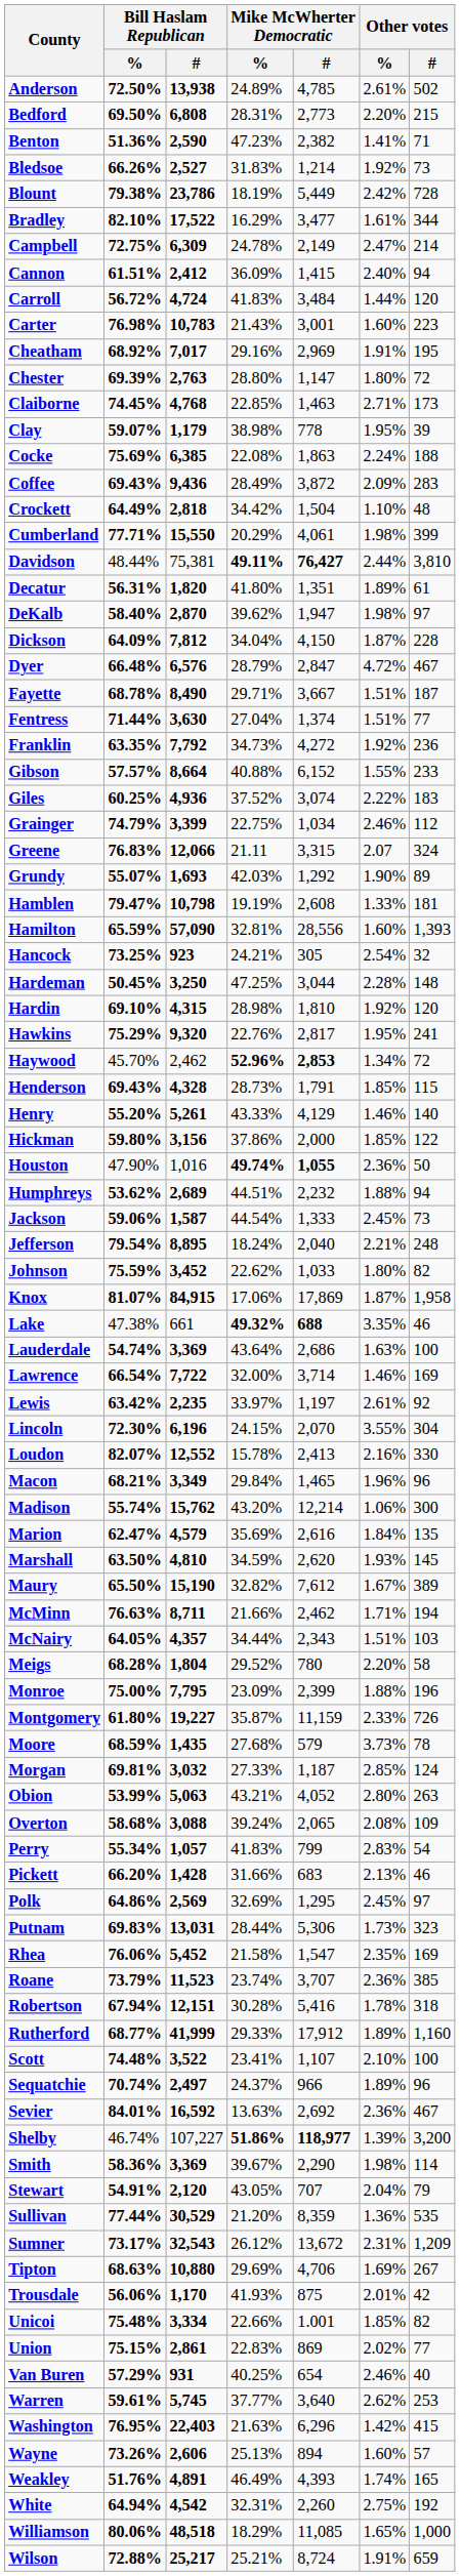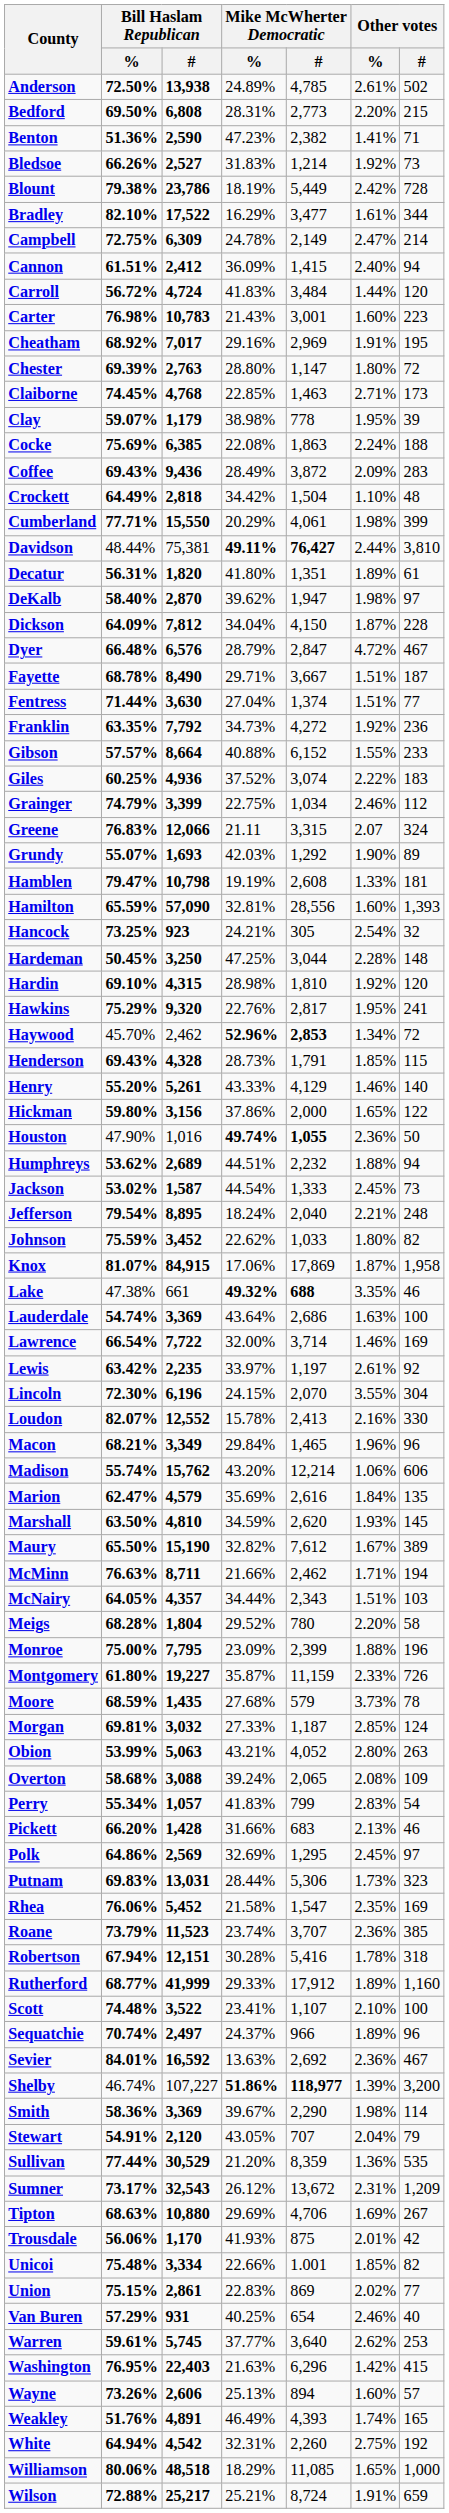 <table class="wikitable sortable">
 <tr>
 <th rowspan="2" colspan="1" style="text-align:center">County</th>
 <th colspan="2" style="text-align: center;" >Bill Haslam<br><em>Republican</em></th>
 <th colspan="2" style="text-align: center;" >Mike McWherter<br><em>Democratic</em></th>
 <th colspan="2" style="text-align: center;">Other votes</th>
 </tr>
 <tr>
 <th colspan="1" style="text-align: center;" >%</th>
 <th colspan="1" style="text-align: center;" >#</th>
 <th colspan="1" style="text-align: center;" >%</th>
 <th colspan="1" style="text-align: center;" >#</th>
 <th colspan="1" style="text-align: center;">%</th>
 <th colspan="1" style="text-align: center;">#</th>
 </tr>
 <tr>
 <td><strong><a href='#'>Anderson</a></strong></td>
 <td><strong>72.50%</strong></td>
 <td><strong>13,938</strong></td>
 <td>24.89%</td>
 <td>4,785</td>
 <td>2.61%</td>
 <td>502</td>
 </tr>
 <tr>
 <td><strong><a href='#'>Bedford</a></strong></td>
 <td><strong>69.50%</strong></td>
 <td><strong>6,808</strong></td>
 <td>28.31%</td>
 <td>2,773</td>
 <td>2.20%</td>
 <td>215</td>
 </tr>
 <tr>
 <td><strong><a href='#'>Benton</a></strong></td>
 <td><strong>51.36%</strong></td>
 <td><strong>2,590</strong></td>
 <td>47.23%</td>
 <td>2,382</td>
 <td>1.41%</td>
 <td>71</td>
 </tr>
 <tr>
 <td><strong><a href='#'>Bledsoe</a></strong></td>
 <td><strong>66.26%</strong></td>
 <td><strong>2,527</strong></td>
 <td>31.83%</td>
 <td>1,214</td>
 <td>1.92%</td>
 <td>73</td>
 </tr>
 <tr>
 <td><strong><a href='#'>Blount</a></strong></td>
 <td><strong>79.38%</strong></td>
 <td><strong>23,786</strong></td>
 <td>18.19%</td>
 <td>5,449</td>
 <td>2.42%</td>
 <td>728</td>
 </tr>
 <tr>
 <td><strong><a href='#'>Bradley</a></strong></td>
 <td><strong>82.10%</strong></td>
 <td><strong>17,522</strong></td>
 <td>16.29%</td>
 <td>3,477</td>
 <td>1.61%</td>
 <td>344</td>
 </tr>
 <tr>
 <td><strong><a href='#'>Campbell</a></strong></td>
 <td><strong>72.75%</strong></td>
 <td><strong>6,309</strong></td>
 <td>24.78%</td>
 <td>2,149</td>
 <td>2.47%</td>
 <td>214</td>
 </tr>
 <tr>
 <td><strong><a href='#'>Cannon</a></strong></td>
 <td><strong>61.51%</strong></td>
 <td><strong>2,412</strong></td>
 <td>36.09%</td>
 <td>1,415</td>
 <td>2.40%</td>
 <td>94</td>
 </tr>
 <tr>
 <td><strong><a href='#'>Carroll</a></strong></td>
 <td><strong>56.72%</strong></td>
 <td><strong>4,724</strong></td>
 <td>41.83%</td>
 <td>3,484</td>
 <td>1.44%</td>
 <td>120</td>
 </tr>
 <tr>
 <td><strong><a href='#'>Carter</a></strong></td>
 <td><strong>76.98%</strong></td>
 <td><strong>10,783</strong></td>
 <td>21.43%</td>
 <td>3,001</td>
 <td>1.60%</td>
 <td>223</td>
 </tr>
 <tr>
 <td><strong><a href='#'>Cheatham</a></strong></td>
 <td><strong>68.92%</strong></td>
 <td><strong>7,017</strong></td>
 <td>29.16%</td>
 <td>2,969</td>
 <td>1.91%</td>
 <td>195</td>
 </tr>
 <tr>
 <td><strong><a href='#'>Chester</a></strong></td>
 <td><strong>69.39%</strong></td>
 <td><strong>2,763</strong></td>
 <td>28.80%</td>
 <td>1,147</td>
 <td>1.80%</td>
 <td>72</td>
 </tr>
 <tr>
 <td><strong><a href='#'>Claiborne</a></strong></td>
 <td><strong>74.45%</strong></td>
 <td><strong>4,768</strong></td>
 <td>22.85%</td>
 <td>1,463</td>
 <td>2.71%</td>
 <td>173</td>
 </tr>
 <tr>
 <td><strong><a href='#'>Clay</a></strong></td>
 <td><strong>59.07%</strong></td>
 <td><strong>1,179</strong></td>
 <td>38.98%</td>
 <td>778</td>
 <td>1.95%</td>
 <td>39</td>
 </tr>
 <tr>
 <td><strong><a href='#'>Cocke</a></strong></td>
 <td><strong>75.69%</strong></td>
 <td><strong>6,385</strong></td>
 <td>22.08%</td>
 <td>1,863</td>
 <td>2.24%</td>
 <td>188</td>
 </tr>
 <tr>
 <td><strong><a href='#'>Coffee</a></strong></td>
 <td><strong>69.43%</strong></td>
 <td><strong>9,436</strong></td>
 <td>28.49%</td>
 <td>3,872</td>
 <td>2.09%</td>
 <td>283</td>
 </tr>
 <tr>
 <td><strong><a href='#'>Crockett</a></strong></td>
 <td><strong>64.49%</strong></td>
 <td><strong>2,818</strong></td>
 <td>34.42%</td>
 <td>1,504</td>
 <td>1.10%</td>
 <td>48</td>
 </tr>
 <tr>
 <td><strong><a href='#'>Cumberland</a></strong></td>
 <td><strong>77.71%</strong></td>
 <td><strong>15,550</strong></td>
 <td>20.29%</td>
 <td>4,061</td>
 <td>1.98%</td>
 <td>399</td>
 </tr>
 <tr>
 <td><strong><a href='#'>Davidson</a></strong></td>
 <td>48.44%</td>
 <td>75,381</td>
 <td><strong>49.11%</strong></td>
 <td><strong>76,427</strong></td>
 <td>2.44%</td>
 <td>3,810</td>
 </tr>
 <tr>
 <td><strong><a href='#'>Decatur</a></strong></td>
 <td><strong>56.31%</strong></td>
 <td><strong>1,820</strong></td>
 <td>41.80%</td>
 <td>1,351</td>
 <td>1.89%</td>
 <td>61</td>
 </tr>
 <tr>
 <td><strong><a href='#'>DeKalb</a></strong></td>
 <td><strong>58.40%</strong></td>
 <td><strong>2,870</strong></td>
 <td>39.62%</td>
 <td>1,947</td>
 <td>1.98%</td>
 <td>97</td>
 </tr>
 <tr>
 <td><strong><a href='#'>Dickson</a></strong></td>
 <td><strong>64.09%</strong></td>
 <td><strong>7,812</strong></td>
 <td>34.04%</td>
 <td>4,150</td>
 <td>1.87%</td>
 <td>228</td>
 </tr>
 <tr>
 <td><strong><a href='#'>Dyer</a></strong></td>
 <td><strong>66.48%</strong></td>
 <td><strong>6,576</strong></td>
 <td>28.79%</td>
 <td>2,847</td>
 <td>4.72%</td>
 <td>467</td>
 </tr>
 <tr>
 <td><strong><a href='#'>Fayette</a></strong></td>
 <td><strong>68.78%</strong></td>
 <td><strong>8,490</strong></td>
 <td>29.71%</td>
 <td>3,667</td>
 <td>1.51%</td>
 <td>187</td>
 </tr>
 <tr>
 <td><strong><a href='#'>Fentress</a></strong></td>
 <td><strong>71.44%</strong></td>
 <td><strong>3,630</strong></td>
 <td>27.04%</td>
 <td>1,374</td>
 <td>1.51%</td>
 <td>77</td>
 </tr>
 <tr>
 <td><strong><a href='#'>Franklin</a></strong></td>
 <td><strong>63.35%</strong></td>
 <td><strong>7,792</strong></td>
 <td>34.73%</td>
 <td>4,272</td>
 <td>1.92%</td>
 <td>236</td>
 </tr>
 <tr>
 <td><strong><a href='#'>Gibson</a></strong></td>
 <td><strong>57.57%</strong></td>
 <td><strong>8,664</strong></td>
 <td>40.88%</td>
 <td>6,152</td>
 <td>1.55%</td>
 <td>233</td>
 </tr>
 <tr>
 <td><strong><a href='#'>Giles</a></strong></td>
 <td><strong>60.25%</strong></td>
 <td><strong>4,936</strong></td>
 <td>37.52%</td>
 <td>3,074</td>
 <td>2.22%</td>
 <td>183</td>
 </tr>
 <tr>
 <td><strong><a href='#'>Grainger</a></strong></td>
 <td><strong>74.79%</strong></td>
 <td><strong>3,399</strong></td>
 <td>22.75%</td>
 <td>1,034</td>
 <td>2.46%</td>
 <td>112</td>
 </tr>
 <tr>
 <td><strong><a href='#'>Greene</a></strong></td>
 <td><strong>76.83%</strong></td>
 <td><strong>12,066</strong></td>
 <td>21.11</td>
 <td>3,315</td>
 <td>2.07</td>
 <td>324</td>
 </tr>
 <tr>
 <td><strong><a href='#'>Grundy</a></strong></td>
 <td><strong>55.07%</strong></td>
 <td><strong>1,693</strong></td>
 <td>42.03%</td>
 <td>1,292</td>
 <td>1.90%</td>
 <td>89</td>
 </tr>
 <tr>
 <td><strong><a href='#'>Hamblen</a></strong></td>
 <td><strong>79.47%</strong></td>
 <td><strong>10,798</strong></td>
 <td>19.19%</td>
 <td>2,608</td>
 <td>1.33%</td>
 <td>181</td>
 </tr>
 <tr>
 <td><strong><a href='#'>Hamilton</a></strong></td>
 <td><strong>65.59%</strong></td>
 <td><strong>57,090</strong></td>
 <td>32.81%</td>
 <td>28,556</td>
 <td>1.60%</td>
 <td>1,393</td>
 </tr>
 <tr>
 <td><strong><a href='#'>Hancock</a></strong></td>
 <td><strong>73.25%</strong></td>
 <td><strong>923</strong></td>
 <td>24.21%</td>
 <td>305</td>
 <td>2.54%</td>
 <td>32</td>
 </tr>
 <tr>
 <td><strong><a href='#'>Hardeman</a></strong></td>
 <td><strong>50.45%</strong></td>
 <td><strong>3,250</strong></td>
 <td>47.25%</td>
 <td>3,044</td>
 <td>2.28%</td>
 <td>148</td>
 </tr>
 <tr>
 <td><strong><a href='#'>Hardin</a></strong></td>
 <td><strong>69.10%</strong></td>
 <td><strong>4,315</strong></td>
 <td>28.98%</td>
 <td>1,810</td>
 <td>1.92%</td>
 <td>120</td>
 </tr>
 <tr>
 <td><strong><a href='#'>Hawkins</a></strong></td>
 <td><strong>75.29%</strong></td>
 <td><strong>9,320</strong></td>
 <td>22.76%</td>
 <td>2,817</td>
 <td>1.95%</td>
 <td>241</td>
 </tr>
 <tr>
 <td><strong><a href='#'>Haywood</a></strong></td>
 <td>45.70%</td>
 <td>2,462</td>
 <td><strong>52.96%</strong></td>
 <td><strong>2,853</strong></td>
 <td>1.34%</td>
 <td>72</td>
 </tr>
 <tr>
 <td><strong><a href='#'>Henderson</a></strong></td>
 <td><strong>69.43%</strong></td>
 <td><strong>4,328</strong></td>
 <td>28.73%</td>
 <td>1,791</td>
 <td>1.85%</td>
 <td>115</td>
 </tr>
 <tr>
 <td><strong><a href='#'>Henry</a></strong></td>
 <td><strong>55.20%</strong></td>
 <td><strong>5,261</strong></td>
 <td>43.33%</td>
 <td>4,129</td>
 <td>1.46%</td>
 <td>140</td>
 </tr>
 <tr>
 <td><strong><a href='#'>Hickman</a></strong></td>
 <td><strong>59.80%</strong></td>
 <td><strong>3,156</strong></td>
 <td>37.86%</td>
 <td>2,000</td>
-<td>1.85%</td>
+<td>1.65%</td>
 <td>122</td>
 </tr>
 <tr>
 <td><strong><a href='#'>Houston</a></strong></td>
 <td>47.90%</td>
 <td>1,016</td>
 <td><strong>49.74%</strong></td>
 <td><strong>1,055</strong></td>
 <td>2.36%</td>
 <td>50</td>
 </tr>
 <tr>
 <td><strong><a href='#'>Humphreys</a></strong></td>
 <td><strong>53.62%</strong></td>
 <td><strong>2,689</strong></td>
 <td>44.51%</td>
 <td>2,232</td>
 <td>1.88%</td>
 <td>94</td>
 </tr>
 <tr>
 <td><strong><a href='#'>Jackson</a></strong></td>
-<td><strong>59.06%</strong></td>
+<td><strong>53.02%</strong></td>
 <td><strong>1,587</strong></td>
 <td>44.54%</td>
 <td>1,333</td>
 <td>2.45%</td>
 <td>73</td>
 </tr>
 <tr>
 <td><strong><a href='#'>Jefferson</a></strong></td>
 <td><strong>79.54%</strong></td>
 <td><strong>8,895</strong></td>
 <td>18.24%</td>
 <td>2,040</td>
 <td>2.21%</td>
 <td>248</td>
 </tr>
 <tr>
 <td><strong><a href='#'>Johnson</a></strong></td>
 <td><strong>75.59%</strong></td>
 <td><strong>3,452</strong></td>
 <td>22.62%</td>
 <td>1,033</td>
 <td>1.80%</td>
 <td>82</td>
 </tr>
 <tr>
 <td><strong><a href='#'>Knox</a></strong></td>
 <td><strong>81.07%</strong></td>
 <td><strong>84,915</strong></td>
 <td>17.06%</td>
 <td>17,869</td>
 <td>1.87%</td>
 <td>1,958</td>
 </tr>
 <tr>
 <td><strong><a href='#'>Lake</a></strong></td>
 <td>47.38%</td>
 <td>661</td>
 <td><strong>49.32%</strong></td>
 <td><strong>688</strong></td>
 <td>3.35%</td>
 <td>46</td>
 </tr>
 <tr>
 <td><strong><a href='#'>Lauderdale</a></strong></td>
 <td><strong>54.74%</strong></td>
 <td><strong>3,369</strong></td>
 <td>43.64%</td>
 <td>2,686</td>
 <td>1.63%</td>
 <td>100</td>
 </tr>
 <tr>
 <td><strong><a href='#'>Lawrence</a></strong></td>
 <td><strong>66.54%</strong></td>
 <td><strong>7,722</strong></td>
 <td>32.00%</td>
 <td>3,714</td>
 <td>1.46%</td>
 <td>169</td>
 </tr>
 <tr>
 <td><strong><a href='#'>Lewis</a></strong></td>
 <td><strong>63.42%</strong></td>
 <td><strong>2,235</strong></td>
 <td>33.97%</td>
 <td>1,197</td>
 <td>2.61%</td>
 <td>92</td>
 </tr>
 <tr>
 <td><strong><a href='#'>Lincoln</a></strong></td>
 <td><strong>72.30%</strong></td>
 <td><strong>6,196</strong></td>
 <td>24.15%</td>
 <td>2,070</td>
 <td>3.55%</td>
 <td>304</td>
 </tr>
 <tr>
 <td><strong><a href='#'>Loudon</a></strong></td>
 <td><strong>82.07%</strong></td>
 <td><strong>12,552</strong></td>
 <td>15.78%</td>
 <td>2,413</td>
 <td>2.16%</td>
 <td>330</td>
 </tr>
 <tr>
 <td><strong><a href='#'>Macon</a></strong></td>
 <td><strong>68.21%</strong></td>
 <td><strong>3,349</strong></td>
 <td>29.84%</td>
 <td>1,465</td>
 <td>1.96%</td>
 <td>96</td>
 </tr>
 <tr>
 <td><strong><a href='#'>Madison</a></strong></td>
 <td><strong>55.74%</strong></td>
 <td><strong>15,762</strong></td>
 <td>43.20%</td>
 <td>12,214</td>
 <td>1.06%</td>
-<td>300</td>
+<td>606</td>
 </tr>
 <tr>
 <td><strong><a href='#'>Marion</a></strong></td>
 <td><strong>62.47%</strong></td>
 <td><strong>4,579</strong></td>
 <td>35.69%</td>
 <td>2,616</td>
 <td>1.84%</td>
 <td>135</td>
 </tr>
 <tr>
 <td><strong><a href='#'>Marshall</a></strong></td>
 <td><strong>63.50%</strong></td>
 <td><strong>4,810</strong></td>
 <td>34.59%</td>
 <td>2,620</td>
 <td>1.93%</td>
 <td>145</td>
 </tr>
 <tr>
 <td><strong><a href='#'>Maury</a></strong></td>
 <td><strong>65.50%</strong></td>
 <td><strong>15,190</strong></td>
 <td>32.82%</td>
 <td>7,612</td>
 <td>1.67%</td>
 <td>389</td>
 </tr>
 <tr>
 <td><strong><a href='#'>McMinn</a></strong></td>
 <td><strong>76.63%</strong></td>
 <td><strong>8,711</strong></td>
 <td>21.66%</td>
 <td>2,462</td>
 <td>1.71%</td>
 <td>194</td>
 </tr>
 <tr>
 <td><strong><a href='#'>McNairy</a></strong></td>
 <td><strong>64.05%</strong></td>
 <td><strong>4,357</strong></td>
 <td>34.44%</td>
 <td>2,343</td>
 <td>1.51%</td>
 <td>103</td>
 </tr>
 <tr>
 <td><strong><a href='#'>Meigs</a></strong></td>
 <td><strong>68.28%</strong></td>
 <td><strong>1,804</strong></td>
 <td>29.52%</td>
 <td>780</td>
 <td>2.20%</td>
 <td>58</td>
 </tr>
 <tr>
 <td><strong><a href='#'>Monroe</a></strong></td>
 <td><strong>75.00%</strong></td>
 <td><strong>7,795</strong></td>
 <td>23.09%</td>
 <td>2,399</td>
 <td>1.88%</td>
 <td>196</td>
 </tr>
 <tr>
 <td><strong><a href='#'>Montgomery</a></strong></td>
 <td><strong>61.80%</strong></td>
 <td><strong>19,227</strong></td>
 <td>35.87%</td>
 <td>11,159</td>
 <td>2.33%</td>
 <td>726</td>
 </tr>
 <tr>
 <td><strong><a href='#'>Moore</a></strong></td>
 <td><strong>68.59%</strong></td>
 <td><strong>1,435</strong></td>
 <td>27.68%</td>
 <td>579</td>
 <td>3.73%</td>
 <td>78</td>
 </tr>
 <tr>
 <td><strong><a href='#'>Morgan</a></strong></td>
 <td><strong>69.81%</strong></td>
 <td><strong>3,032</strong></td>
 <td>27.33%</td>
 <td>1,187</td>
 <td>2.85%</td>
 <td>124</td>
 </tr>
 <tr>
 <td><strong><a href='#'>Obion</a></strong></td>
 <td><strong>53.99%</strong></td>
 <td><strong>5,063</strong></td>
 <td>43.21%</td>
 <td>4,052</td>
 <td>2.80%</td>
 <td>263</td>
 </tr>
 <tr>
 <td><strong><a href='#'>Overton</a></strong></td>
 <td><strong>58.68%</strong></td>
 <td><strong>3,088</strong></td>
 <td>39.24%</td>
 <td>2,065</td>
 <td>2.08%</td>
 <td>109</td>
 </tr>
 <tr>
 <td><strong><a href='#'>Perry</a></strong></td>
 <td><strong>55.34%</strong></td>
 <td><strong>1,057</strong></td>
 <td>41.83%</td>
 <td>799</td>
 <td>2.83%</td>
 <td>54</td>
 </tr>
 <tr>
 <td><strong><a href='#'>Pickett</a></strong></td>
 <td><strong>66.20%</strong></td>
 <td><strong>1,428</strong></td>
 <td>31.66%</td>
 <td>683</td>
 <td>2.13%</td>
 <td>46</td>
 </tr>
 <tr>
 <td><strong><a href='#'>Polk</a></strong></td>
 <td><strong>64.86%</strong></td>
 <td><strong>2,569</strong></td>
 <td>32.69%</td>
 <td>1,295</td>
 <td>2.45%</td>
 <td>97</td>
 </tr>
 <tr>
 <td><strong><a href='#'>Putnam</a></strong></td>
 <td><strong>69.83%</strong></td>
 <td><strong>13,031</strong></td>
 <td>28.44%</td>
 <td>5,306</td>
 <td>1.73%</td>
 <td>323</td>
 </tr>
 <tr>
 <td><strong><a href='#'>Rhea</a></strong></td>
 <td><strong>76.06%</strong></td>
 <td><strong>5,452</strong></td>
 <td>21.58%</td>
 <td>1,547</td>
 <td>2.35%</td>
 <td>169</td>
 </tr>
 <tr>
 <td><strong><a href='#'>Roane</a></strong></td>
 <td><strong>73.79%</strong></td>
 <td><strong>11,523</strong></td>
 <td>23.74%</td>
 <td>3,707</td>
 <td>2.36%</td>
 <td>385</td>
 </tr>
 <tr>
 <td><strong><a href='#'>Robertson</a></strong></td>
 <td><strong>67.94%</strong></td>
 <td><strong>12,151</strong></td>
 <td>30.28%</td>
 <td>5,416</td>
 <td>1.78%</td>
 <td>318</td>
 </tr>
 <tr>
 <td><strong><a href='#'>Rutherford</a></strong></td>
 <td><strong>68.77%</strong></td>
 <td><strong>41,999</strong></td>
 <td>29.33%</td>
 <td>17,912</td>
 <td>1.89%</td>
 <td>1,160</td>
 </tr>
 <tr>
 <td><strong><a href='#'>Scott</a></strong></td>
 <td><strong>74.48%</strong></td>
 <td><strong>3,522</strong></td>
 <td>23.41%</td>
 <td>1,107</td>
 <td>2.10%</td>
 <td>100</td>
 </tr>
 <tr>
 <td><strong><a href='#'>Sequatchie</a></strong></td>
 <td><strong>70.74%</strong></td>
 <td><strong>2,497</strong></td>
 <td>24.37%</td>
 <td>966</td>
 <td>1.89%</td>
 <td>96</td>
 </tr>
 <tr>
 <td><strong><a href='#'>Sevier</a></strong></td>
 <td><strong>84.01%</strong></td>
 <td><strong>16,592</strong></td>
 <td>13.63%</td>
 <td>2,692</td>
 <td>2.36%</td>
 <td>467</td>
 </tr>
 <tr>
 <td><strong><a href='#'>Shelby</a></strong></td>
 <td>46.74%</td>
 <td>107,227</td>
 <td><strong>51.86%</strong></td>
 <td><strong>118,977</strong></td>
 <td>1.39%</td>
 <td>3,200</td>
 </tr>
 <tr>
 <td><strong><a href='#'>Smith</a></strong></td>
 <td><strong>58.36%</strong></td>
 <td><strong>3,369</strong></td>
 <td>39.67%</td>
 <td>2,290</td>
 <td>1.98%</td>
 <td>114</td>
 </tr>
 <tr>
 <td><strong><a href='#'>Stewart</a></strong></td>
 <td><strong>54.91%</strong></td>
 <td><strong>2,120</strong></td>
 <td>43.05%</td>
 <td>707</td>
 <td>2.04%</td>
 <td>79</td>
 </tr>
 <tr>
 <td><strong><a href='#'>Sullivan</a></strong></td>
 <td><strong>77.44%</strong></td>
 <td><strong>30,529</strong></td>
 <td>21.20%</td>
 <td>8,359</td>
 <td>1.36%</td>
 <td>535</td>
 </tr>
 <tr>
 <td><strong><a href='#'>Sumner</a></strong></td>
 <td><strong>73.17%</strong></td>
 <td><strong>32,543</strong></td>
 <td>26.12%</td>
 <td>13,672</td>
 <td>2.31%</td>
 <td>1,209</td>
 </tr>
 <tr>
 <td><strong><a href='#'>Tipton</a></strong></td>
 <td><strong>68.63%</strong></td>
 <td><strong>10,880</strong></td>
 <td>29.69%</td>
 <td>4,706</td>
 <td>1.69%</td>
 <td>267</td>
 </tr>
 <tr>
 <td><strong><a href='#'>Trousdale</a></strong></td>
 <td><strong>56.06%</strong></td>
 <td><strong>1,170</strong></td>
 <td>41.93%</td>
 <td>875</td>
 <td>2.01%</td>
 <td>42</td>
 </tr>
 <tr>
 <td><strong><a href='#'>Unicoi</a></strong></td>
 <td><strong>75.48%</strong></td>
 <td><strong>3,334</strong></td>
 <td>22.66%</td>
 <td>1.001</td>
 <td>1.85%</td>
 <td>82</td>
 </tr>
 <tr>
 <td><strong><a href='#'>Union</a></strong></td>
 <td><strong>75.15%</strong></td>
 <td><strong>2,861</strong></td>
 <td>22.83%</td>
 <td>869</td>
 <td>2.02%</td>
 <td>77</td>
 </tr>
 <tr>
 <td><strong><a href='#'>Van Buren</a></strong></td>
 <td><strong>57.29%</strong></td>
 <td><strong>931</strong></td>
 <td>40.25%</td>
 <td>654</td>
 <td>2.46%</td>
 <td>40</td>
 </tr>
 <tr>
 <td><strong><a href='#'>Warren</a></strong></td>
 <td><strong>59.61%</strong></td>
 <td><strong>5,745</strong></td>
 <td>37.77%</td>
 <td>3,640</td>
 <td>2.62%</td>
 <td>253</td>
 </tr>
 <tr>
 <td><strong><a href='#'>Washington</a></strong></td>
 <td><strong>76.95%</strong></td>
 <td><strong>22,403</strong></td>
 <td>21.63%</td>
 <td>6,296</td>
 <td>1.42%</td>
 <td>415</td>
 </tr>
 <tr>
 <td><strong><a href='#'>Wayne</a></strong></td>
 <td><strong>73.26%</strong></td>
 <td><strong>2,606</strong></td>
 <td>25.13%</td>
 <td>894</td>
 <td>1.60%</td>
 <td>57</td>
 </tr>
 <tr>
 <td><strong><a href='#'>Weakley</a></strong></td>
 <td><strong>51.76%</strong></td>
 <td><strong>4,891</strong></td>
 <td>46.49%</td>
 <td>4,393</td>
 <td>1.74%</td>
 <td>165</td>
 </tr>
 <tr>
 <td><strong><a href='#'>White</a></strong></td>
 <td><strong>64.94%</strong></td>
 <td><strong>4,542</strong></td>
 <td>32.31%</td>
 <td>2,260</td>
 <td>2.75%</td>
 <td>192</td>
 </tr>
 <tr>
 <td><strong><a href='#'>Williamson</a></strong></td>
 <td><strong>80.06%</strong></td>
 <td><strong>48,518</strong></td>
 <td>18.29%</td>
 <td>11,085</td>
 <td>1.65%</td>
 <td>1,000</td>
 </tr>
 <tr>
 <td><strong><a href='#'>Wilson</a></strong></td>
 <td><strong>72.88%</strong></td>
 <td><strong>25,217</strong></td>
 <td>25.21%</td>
 <td>8,724</td>
 <td>1.91%</td>
 <td>659</td>
 </tr>
 </table>
